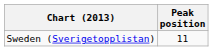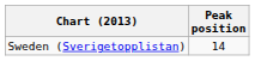 <table class="wikitable">
 <tr>
 <th>Chart (2013)</th>
 <th>Peak<br>position</th>
 </tr>
 <tr>
 <td>Sweden (<a href='#'>Sverigetopplistan</a>)</td>
-<td align="center">11</td>
+<td align="center">14</td>
 </tr>
 </table>
